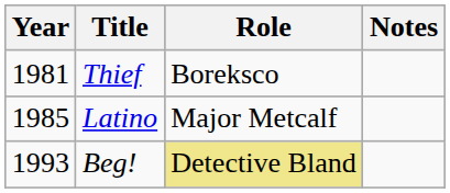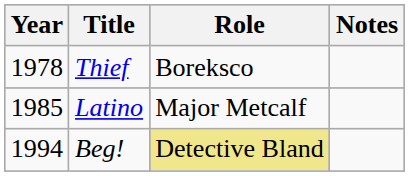 <table class="wikitable">
 <tr>
 <th>Year</th>
 <th>Title</th>
 <th>Role</th>
 <th>Notes</th>
 </tr>
 <tr>
-<td>1981</td>
+<td>1978</td>
 <td><em><a href='#'>Thief</a></em></td>
 <td>Boreksco</td>
 <td></td>
 </tr>
 <tr>
 <td>1985</td>
 <td><em><a href='#'>Latino</a></em></td>
 <td>Major Metcalf</td>
 <td></td>
 </tr>
 <tr>
-<td>1993</td>
+<td>1994</td>
 <td><em>Beg!</em></td>
 <td style="background: khaki;">Detective Bland</td>
 <td></td>
 </tr>
 </table>
